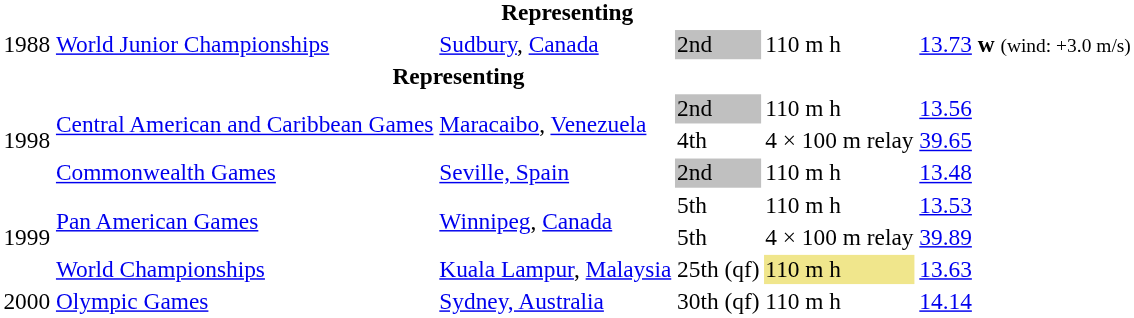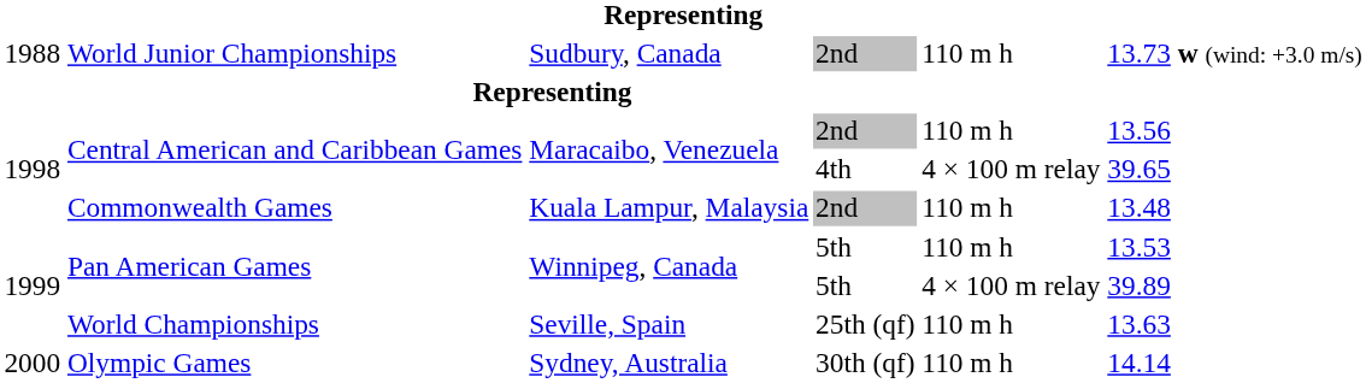 <table>
 <tr>
 <th colspan="6">Representing </th>
 </tr>
 <tr>
 <td>1988</td>
 <td><a href='#'>World Junior Championships</a></td>
 <td><a href='#'>Sudbury</a>, <a href='#'>Canada</a></td>
 <td bgcolor="silver">2nd</td>
 <td>110 m h</td>
 <td><a href='#'>13.73</a> <strong>w</strong> <small>(wind: +3.0 m/s)</small></td>
 </tr>
 <tr>
 <th colspan="5">Representing </th>
 </tr>
 <tr>
 <td rowspan=3>1998</td>
 <td rowspan=2><a href='#'>Central American and Caribbean Games</a></td>
 <td rowspan=2><a href='#'>Maracaibo</a>, <a href='#'>Venezuela</a></td>
 <td bgcolor="silver">2nd</td>
 <td>110 m h</td>
 <td><a href='#'>13.56</a></td>
 </tr>
 <tr>
 <td>4th</td>
 <td>4 × 100 m relay</td>
 <td><a href='#'>39.65</a></td>
 </tr>
 <tr>
 <td><a href='#'>Commonwealth Games</a></td>
-<td><a href='#'>Seville, Spain</a></td>
+<td><a href='#'>Kuala Lampur</a>, <a href='#'>Malaysia</a></td>
 <td bgcolor="silver">2nd</td>
 <td>110 m h</td>
 <td><a href='#'>13.48</a></td>
 </tr>
 <tr>
 <td rowspan=3>1999</td>
 <td rowspan=2><a href='#'>Pan American Games</a></td>
 <td rowspan=2><a href='#'>Winnipeg</a>, <a href='#'>Canada</a></td>
 <td>5th</td>
 <td>110 m h</td>
 <td><a href='#'>13.53</a></td>
 </tr>
 <tr>
 <td>5th</td>
 <td>4 × 100 m relay</td>
 <td><a href='#'>39.89</a></td>
 </tr>
 <tr>
 <td><a href='#'>World Championships</a></td>
-<td><a href='#'>Kuala Lampur</a>, <a href='#'>Malaysia</a></td>
+<td><a href='#'>Seville, Spain</a></td>
 <td>25th (qf)</td>
-<td style="background: khaki;">110 m h</td>
+<td>110 m h</td>
 <td><a href='#'>13.63</a></td>
 </tr>
 <tr>
 <td>2000</td>
 <td><a href='#'>Olympic Games</a></td>
 <td><a href='#'>Sydney, Australia</a></td>
 <td>30th (qf)</td>
 <td>110 m h</td>
 <td><a href='#'>14.14</a></td>
 </tr>
 </table>
